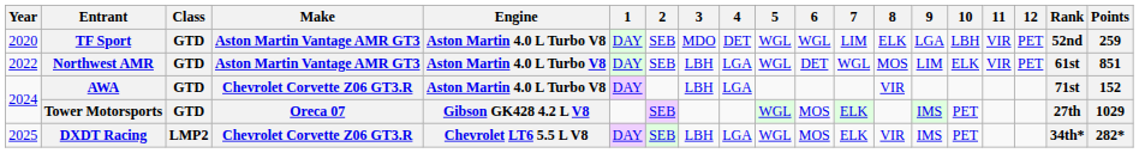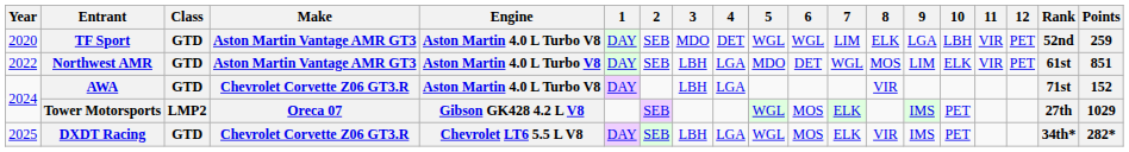 <table class="wikitable" style="text-align:center; font-size:90%">
 <tr>
 <th>Year</th>
 <th>Entrant</th>
 <th>Class</th>
 <th>Make</th>
 <th>Engine</th>
 <th>1</th>
 <th>2</th>
 <th>3</th>
 <th>4</th>
 <th>5</th>
 <th>6</th>
 <th>7</th>
 <th>8</th>
 <th>9</th>
 <th>10</th>
 <th>11</th>
 <th>12</th>
 <th>Rank</th>
 <th>Points</th>
 </tr>
 <tr>
 <td><a href='#'>2020</a></td>
 <th><a href='#'>TF Sport</a></th>
 <th>GTD</th>
 <th><a href='#'>Aston Martin Vantage AMR GT3</a></th>
 <th><a href='#'>Aston Martin</a> 4.0 L Turbo V8</th>
 <td style="background:#DFFFDF;"><a href='#'>DAY</a><br></td>
 <td><a href='#'>SEB</a></td>
 <td><a href='#'>MDO</a></td>
 <td><a href='#'>DET</a></td>
 <td><a href='#'>WGL</a></td>
 <td><a href='#'>WGL</a></td>
 <td><a href='#'>LIM</a></td>
 <td><a href='#'>ELK</a></td>
 <td><a href='#'>LGA</a></td>
 <td><a href='#'>LBH</a></td>
 <td><a href='#'>VIR</a></td>
 <td><a href='#'>PET</a></td>
 <th>52nd</th>
 <th>259</th>
 </tr>
 <tr>
 <td><a href='#'>2022</a></td>
 <th><a href='#'>Northwest AMR</a></th>
 <th>GTD</th>
 <th><a href='#'>Aston Martin Vantage AMR GT3</a></th>
 <th><a href='#'>Aston Martin</a> 4.0 L Turbo <a href='#'>V8</a></th>
 <td style="background:#DFFFDF;"><a href='#'>DAY</a><br></td>
 <td><a href='#'>SEB</a></td>
 <td><a href='#'>LBH</a></td>
 <td><a href='#'>LGA</a></td>
-<td><a href='#'>WGL</a></td>
+<td><a href='#'>MDO</a></td>
 <td><a href='#'>DET</a></td>
 <td><a href='#'>WGL</a></td>
 <td><a href='#'>MOS</a></td>
 <td><a href='#'>LIM</a></td>
 <td><a href='#'>ELK</a></td>
 <td><a href='#'>VIR</a></td>
 <td><a href='#'>PET</a></td>
 <th>61st</th>
 <th>851</th>
 </tr>
 <tr>
 <td rowspan=2><a href='#'>2024</a></td>
 <th><a href='#'>AWA</a></th>
 <th>GTD</th>
 <th><a href='#'>Chevrolet Corvette Z06 GT3.R</a></th>
 <th><a href='#'>Aston Martin</a> 4.0 L Turbo V8</th>
 <td style="background:#EFCFFF;"><a href='#'>DAY</a><br></td>
 <td></td>
 <td><a href='#'>LBH</a></td>
 <td><a href='#'>LGA</a></td>
 <td></td>
 <td></td>
 <td></td>
 <td><a href='#'>VIR</a></td>
 <td></td>
 <td></td>
 <td></td>
 <td></td>
 <th>71st</th>
 <th>152</th>
 </tr>
 <tr>
 <th>Tower Motorsports</th>
-<th>GTD</th>
+<th>LMP2</th>
 <th><a href='#'>Oreca 07</a></th>
 <th><a href='#'>Gibson</a> GK428 4.2 L <a href='#'>V8</a></th>
 <td></td>
 <td style="background:#EFCFFF;"><a href='#'>SEB</a><br></td>
 <td></td>
 <td></td>
 <td style="background:#DFFFDF;"><a href='#'>WGL</a><br></td>
 <td><a href='#'>MOS</a></td>
 <td style="background:#DFFFDF;"><a href='#'>ELK</a><br></td>
 <td></td>
 <td style="background:#DFFFDF;"><a href='#'>IMS</a><br></td>
 <td><a href='#'>PET</a></td>
 <td></td>
 <td></td>
 <th>27th</th>
 <th>1029</th>
 </tr>
 <tr>
 <td><a href='#'>2025</a></td>
 <th><a href='#'>DXDT Racing</a></th>
-<th>LMP2</th>
+<th>GTD</th>
 <th><a href='#'>Chevrolet Corvette Z06 GT3.R</a></th>
 <th><a href='#'>Chevrolet</a> <a href='#'>LT6</a> 5.5 L V8</th>
 <td style="background:#EFCFFF;"><a href='#'>DAY</a><br></td>
 <td style="background:#DFFFDF;"><a href='#'>SEB</a><br></td>
 <td><a href='#'>LBH</a></td>
 <td><a href='#'>LGA</a></td>
 <td><a href='#'>WGL</a></td>
 <td><a href='#'>MOS</a></td>
 <td><a href='#'>ELK</a></td>
 <td><a href='#'>VIR</a></td>
 <td><a href='#'>IMS</a></td>
 <td><a href='#'>PET</a></td>
 <td></td>
 <td></td>
 <th>34th*</th>
 <th>282*</th>
 </tr>
 </table>
